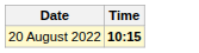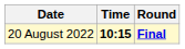 <table class="wikitable">
 <tr>
 <th>Date</th>
 <th>Time</th>
+<th>Round</th>
 </tr>
 <tr style=background:lemonchiffon>
 <td>20 August 2022</td>
 <td><strong>10:15</strong></td>
+<td><strong><a href='#'>Final</a></strong></td>
 </tr>
 </table>
